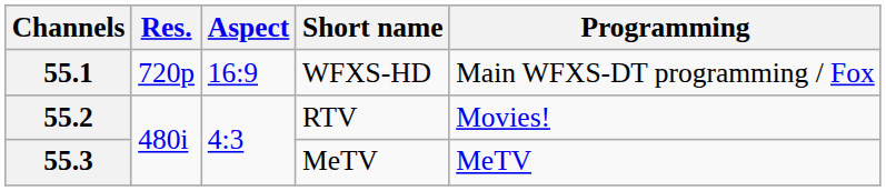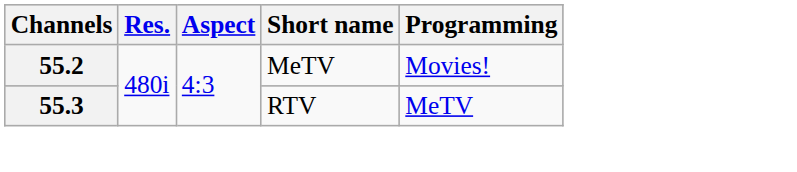 <table class="wikitable">
 <tr>
 <th>Channels</th>
 <th><a href='#'>Res.</a></th>
 <th><a href='#'>Aspect</a></th>
 <th>Short name</th>
 <th>Programming</th>
 </tr>
 <tr>
-<th scope = "row">55.1</th>
-<td><a href='#'>720p</a></td>
-<td><a href='#'>16:9</a></td>
-<td>WFXS-HD</td>
-<td>Main WFXS-DT programming / <a href='#'>Fox</a></td>
-</tr>
-<tr>
 <th scope = "row">55.2</th>
 <td rowspan=2><a href='#'>480i</a></td>
 <td rowspan=2><a href='#'>4:3</a></td>
-<td>RTV</td>
+<td>MeTV</td>
 <td><a href='#'>Movies!</a></td>
 </tr>
 <tr>
 <th scope = "row">55.3</th>
-<td>MeTV</td>
+<td>RTV</td>
 <td><a href='#'>MeTV</a></td>
 </tr>
 </table>
